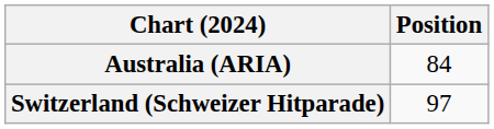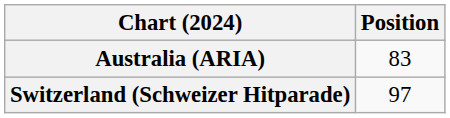 <table class="wikitable sortable plainrowheaders" style="text-align:center">
 <tr>
 <th scope="col">Chart (2024)</th>
 <th scope="col">Position</th>
 </tr>
 <tr>
 <th scope="row">Australia (ARIA)</th>
-<td>84</td>
+<td>83</td>
 </tr>
 <tr>
 <th scope="row">Switzerland (Schweizer Hitparade)</th>
 <td>97</td>
 </tr>
 </table>
